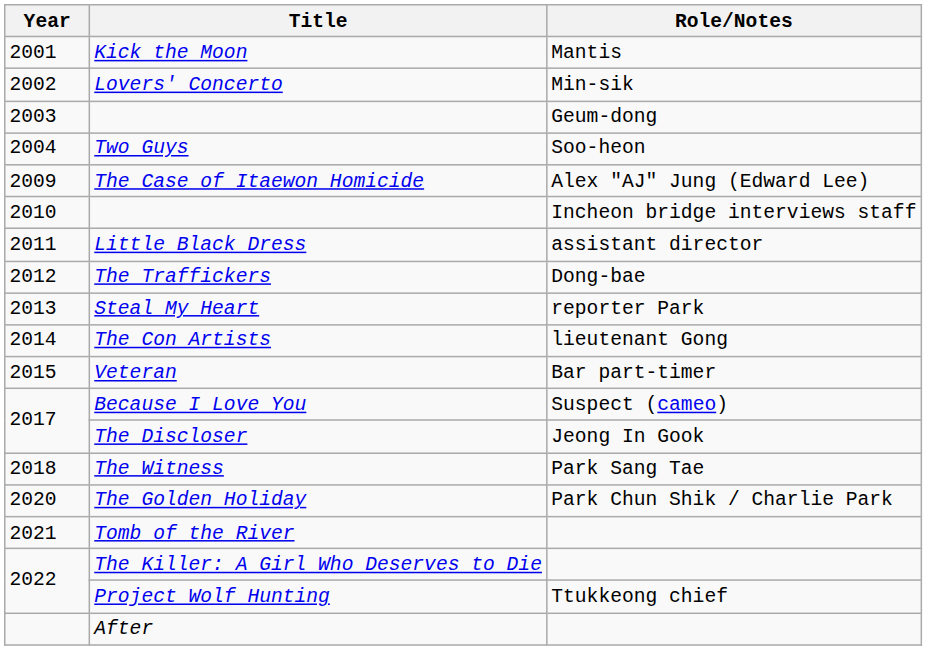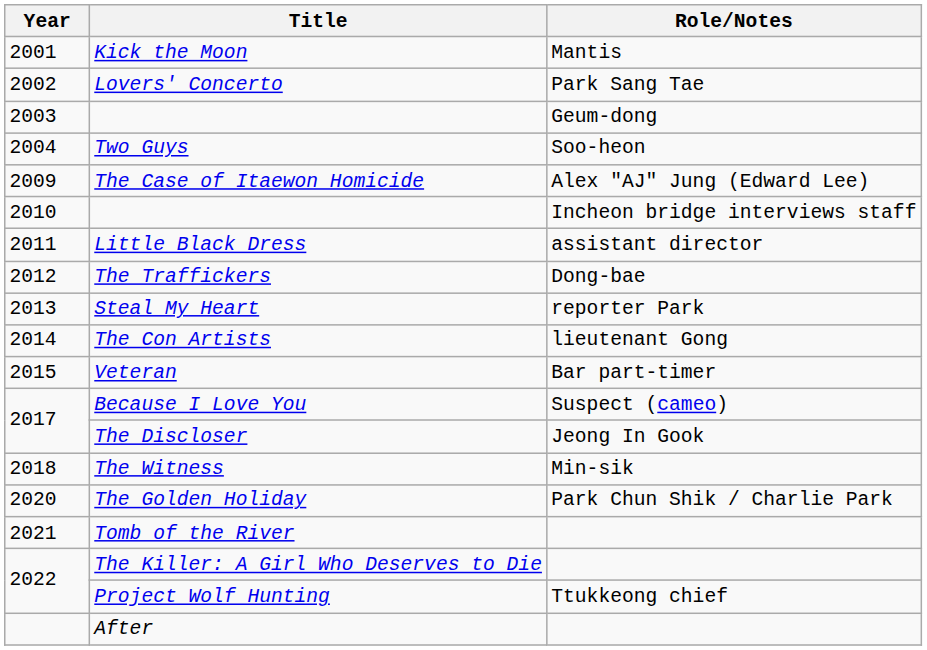 <table class="wikitable">
 <tr>
 <th width=50px>Year</th>
 <th>Title</th>
 <th>Role/Notes</th>
 </tr>
 <tr>
 <td>2001</td>
 <td><em><a href='#'>Kick the Moon</a></em></td>
 <td>Mantis</td>
 </tr>
 <tr>
 <td>2002</td>
 <td><em><a href='#'>Lovers' Concerto</a></em></td>
-<td>Min-sik</td>
+<td>Park Sang Tae</td>
 </tr>
 <tr>
 <td>2003</td>
 <td><em></em></td>
 <td>Geum-dong</td>
 </tr>
 <tr>
 <td>2004</td>
 <td><em><a href='#'>Two Guys</a></em></td>
 <td>Soo-heon</td>
 </tr>
 <tr>
 <td>2009</td>
 <td><em><a href='#'>The Case of Itaewon Homicide</a></em></td>
 <td>Alex "AJ" Jung (Edward Lee)</td>
 </tr>
 <tr>
 <td>2010</td>
 <td><em></em></td>
 <td>Incheon bridge interviews staff</td>
 </tr>
 <tr>
 <td>2011</td>
 <td><em><a href='#'>Little Black Dress</a></em></td>
 <td>assistant director</td>
 </tr>
 <tr>
 <td>2012</td>
 <td><em><a href='#'>The Traffickers</a></em></td>
 <td>Dong-bae</td>
 </tr>
 <tr>
 <td>2013</td>
 <td><em><a href='#'>Steal My Heart</a></em></td>
 <td>reporter Park</td>
 </tr>
 <tr>
 <td>2014</td>
 <td><em><a href='#'>The Con Artists</a></em></td>
 <td>lieutenant Gong</td>
 </tr>
 <tr>
 <td>2015</td>
 <td><em><a href='#'>Veteran</a></em></td>
 <td>Bar part-timer</td>
 </tr>
 <tr>
 <td rowspan=2>2017</td>
 <td><em><a href='#'>Because I Love You</a></em></td>
 <td>Suspect (<a href='#'>cameo</a>)</td>
 </tr>
 <tr>
 <td><em><a href='#'>The Discloser</a></em></td>
 <td>Jeong In Gook</td>
 </tr>
 <tr>
 <td>2018</td>
 <td><em><a href='#'>The Witness</a></em></td>
-<td>Park Sang Tae</td>
+<td>Min-sik</td>
 </tr>
 <tr>
 <td>2020</td>
 <td><em><a href='#'>The Golden Holiday</a></em></td>
 <td>Park Chun Shik / Charlie Park</td>
 </tr>
 <tr>
 <td>2021</td>
 <td><em><a href='#'>Tomb of the River</a></em></td>
 <td></td>
 </tr>
 <tr>
 <td rowspan="2">2022</td>
 <td><em><a href='#'>The Killer: A Girl Who Deserves to Die</a></em></td>
 <td></td>
 </tr>
 <tr>
 <td><em><a href='#'>Project Wolf Hunting</a></em></td>
 <td>Ttukkeong chief</td>
 </tr>
 <tr>
 <td></td>
 <td><em>After</em></td>
 <td></td>
 </tr>
 </table>
